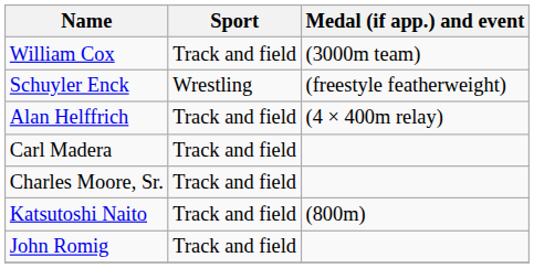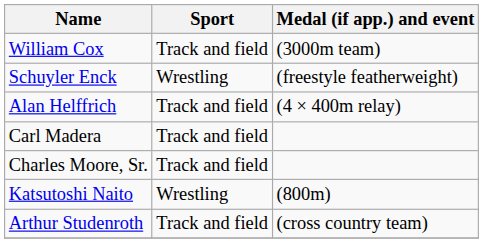 <table class="wikitable">
 <tr>
 <th>Name</th>
 <th>Sport</th>
 <th>Medal (if app.) and event</th>
 </tr>
 <tr>
 <td> <a href='#'>William Cox</a></td>
 <td>Track and field</td>
 <td> (3000m team)</td>
 </tr>
 <tr>
 <td> <a href='#'>Schuyler Enck</a></td>
 <td>Wrestling</td>
 <td> (freestyle featherweight)</td>
 </tr>
 <tr>
 <td> <a href='#'>Alan Helffrich</a></td>
 <td>Track and field</td>
 <td> (4 × 400m relay)</td>
 </tr>
 <tr>
 <td> Carl Madera</td>
 <td>Track and field</td>
 <td></td>
 </tr>
 <tr>
 <td> Charles Moore, Sr.</td>
 <td>Track and field</td>
 <td></td>
 </tr>
 <tr>
 <td> <a href='#'>Katsutoshi Naito</a></td>
-<td>Track and field</td>
+<td>Wrestling</td>
 <td> (800m)</td>
 </tr>
 <tr>
-<td> <a href='#'>John Romig</a></td>
+<td> <a href='#'>Arthur Studenroth</a></td>
 <td>Track and field</td>
-<td></td>
+<td> (cross country team)</td>
 </tr>
 <tr>
 </tr>
 </table>
